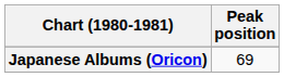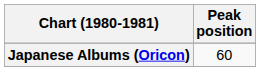 <table class="wikitable sortable plainrowheaders">
 <tr>
 <th>Chart (1980-1981)</th>
 <th>Peak<br>position</th>
 </tr>
 <tr>
 </tr>
 <tr>
 </tr>
 <tr>
 <th scope="row">Japanese Albums (<a href='#'>Oricon</a>)</th>
-<td align="center">69</td>
+<td align="center">60</td>
 </tr>
 <tr>
 </tr>
 <tr>
 </tr>
 <tr>
 </tr>
 <tr>
 </tr>
 <tr>
 </tr>
 </table>
